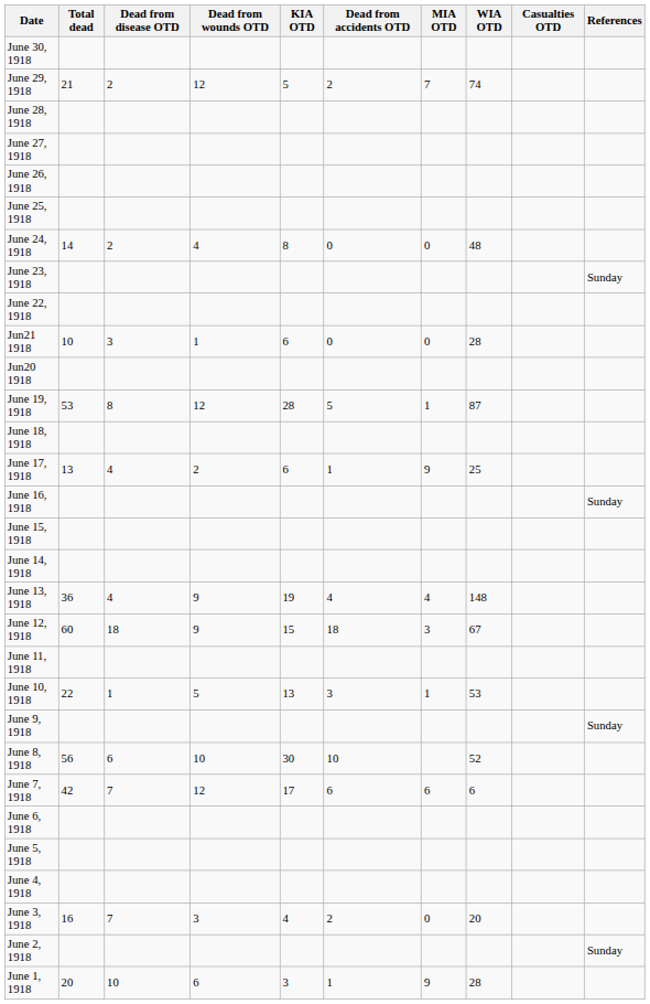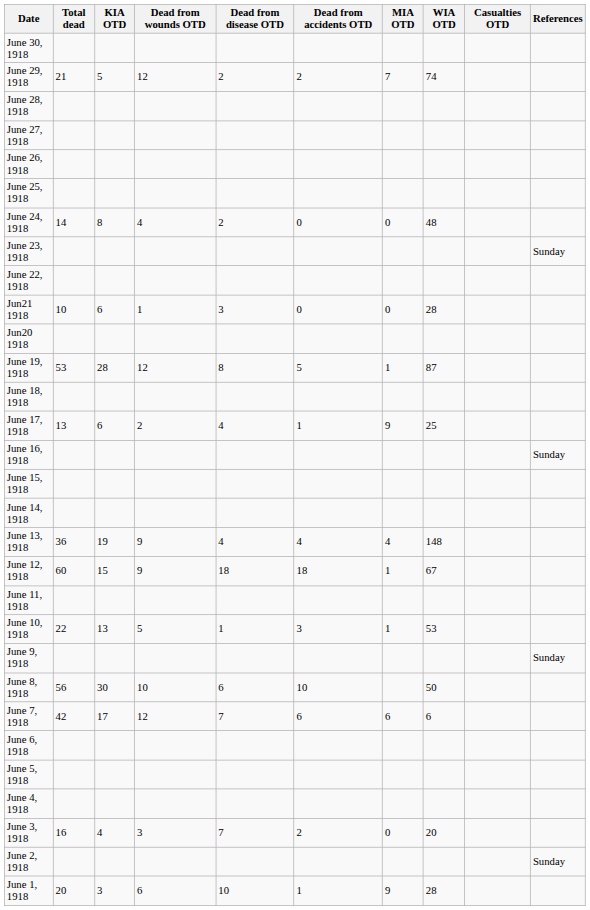 <table role="presentation" class="wikitable mw-collapsible">
 <tr>
 <th>Date</th>
 <th>Total dead</th>
+<th>KIA OTD</th>
+<th>Dead from wounds OTD</th>
 <th>Dead from disease OTD</th>
-<th>Dead from wounds OTD</th>
-<th>KIA OTD</th>
 <th>Dead from accidents OTD</th>
 <th>MIA OTD</th>
 <th>WIA OTD</th>
 <th>Casualties OTD</th>
 <th>References</th>
 </tr>
 <tr>
 <td>June 30, 1918</td>
 <td></td>
 <td></td>
 <td></td>
 <td></td>
 <td></td>
 <td></td>
 <td></td>
 <td></td>
 <td></td>
 </tr>
 <tr>
 <td>June 29, 1918</td>
 <td>21</td>
+<td>5</td>
+<td>12</td>
 <td>2</td>
-<td>12</td>
-<td>5</td>
 <td>2</td>
 <td>7</td>
 <td>74</td>
 <td></td>
 <td></td>
 </tr>
 <tr>
 <td>June 28, 1918</td>
 <td></td>
 <td></td>
 <td></td>
 <td></td>
 <td></td>
 <td></td>
 <td></td>
 <td></td>
 <td></td>
 </tr>
 <tr>
 <td>June 27, 1918</td>
 <td></td>
 <td></td>
 <td></td>
 <td></td>
 <td></td>
 <td></td>
 <td></td>
 <td></td>
 <td></td>
 </tr>
 <tr>
 <td>June 26, 1918</td>
 <td></td>
 <td></td>
 <td></td>
 <td></td>
 <td></td>
 <td></td>
 <td></td>
 <td></td>
 <td></td>
 </tr>
 <tr>
 <td>June 25, 1918</td>
 <td></td>
 <td></td>
 <td></td>
 <td></td>
 <td></td>
 <td></td>
 <td></td>
 <td></td>
 <td></td>
 </tr>
 <tr>
 <td>June 24, 1918</td>
 <td>14</td>
+<td>8</td>
+<td>4</td>
 <td>2</td>
-<td>4</td>
-<td>8</td>
 <td>0</td>
 <td>0</td>
 <td>48</td>
 <td></td>
 <td></td>
 </tr>
 <tr>
 <td>June 23, 1918</td>
 <td></td>
 <td></td>
 <td></td>
 <td></td>
 <td></td>
 <td></td>
 <td></td>
 <td></td>
 <td>Sunday</td>
 </tr>
 <tr>
 <td>June 22, 1918</td>
 <td></td>
 <td></td>
 <td></td>
 <td></td>
 <td></td>
 <td></td>
 <td></td>
 <td></td>
 <td></td>
 </tr>
 <tr>
 <td>Jun21 1918</td>
 <td>10</td>
+<td>6</td>
+<td>1</td>
 <td>3</td>
-<td>1</td>
-<td>6</td>
 <td>0</td>
 <td>0</td>
 <td>28</td>
 <td></td>
 <td></td>
 </tr>
 <tr>
 <td>Jun20 1918</td>
 <td></td>
 <td></td>
 <td></td>
 <td></td>
 <td></td>
 <td></td>
 <td></td>
 <td></td>
 <td></td>
 </tr>
 <tr>
 <td>June 19, 1918</td>
 <td>53</td>
+<td>28</td>
+<td>12</td>
 <td>8</td>
-<td>12</td>
-<td>28</td>
 <td>5</td>
 <td>1</td>
 <td>87</td>
 <td></td>
 <td></td>
 </tr>
 <tr>
 <td>June 18, 1918</td>
 <td></td>
 <td></td>
 <td></td>
 <td></td>
 <td></td>
 <td></td>
 <td></td>
 <td></td>
 <td></td>
 </tr>
 <tr>
 <td>June 17, 1918</td>
 <td>13</td>
+<td>6</td>
+<td>2</td>
 <td>4</td>
-<td>2</td>
-<td>6</td>
 <td>1</td>
 <td>9</td>
 <td>25</td>
 <td></td>
 <td></td>
 </tr>
 <tr>
 <td>June 16, 1918</td>
 <td></td>
 <td></td>
 <td></td>
 <td></td>
 <td></td>
 <td></td>
 <td></td>
 <td></td>
 <td>Sunday</td>
 </tr>
 <tr>
 <td>June 15, 1918</td>
 <td></td>
 <td></td>
 <td></td>
 <td></td>
 <td></td>
 <td></td>
 <td></td>
 <td></td>
 <td></td>
 </tr>
 <tr>
 <td>June 14, 1918</td>
 <td></td>
 <td></td>
 <td></td>
 <td></td>
 <td></td>
 <td></td>
 <td></td>
 <td></td>
 <td></td>
 </tr>
 <tr>
 <td>June 13, 1918</td>
 <td>36</td>
+<td>19</td>
+<td>9</td>
 <td>4</td>
-<td>9</td>
-<td>19</td>
 <td>4</td>
 <td>4</td>
 <td>148</td>
 <td></td>
 <td></td>
 </tr>
 <tr>
 <td>June 12, 1918</td>
 <td>60</td>
+<td>15</td>
+<td>9</td>
 <td>18</td>
-<td>9</td>
-<td>15</td>
 <td>18</td>
-<td>3</td>
+<td>1</td>
 <td>67</td>
 <td></td>
 <td></td>
 </tr>
 <tr>
 <td>June 11, 1918</td>
 <td></td>
 <td></td>
 <td></td>
 <td></td>
 <td></td>
 <td></td>
 <td></td>
 <td></td>
 <td></td>
 </tr>
 <tr>
 <td>June 10, 1918</td>
 <td>22</td>
+<td>13</td>
+<td>5</td>
 <td>1</td>
-<td>5</td>
-<td>13</td>
 <td>3</td>
 <td>1</td>
 <td>53</td>
 <td></td>
 <td></td>
 </tr>
 <tr>
 <td>June 9, 1918</td>
 <td></td>
 <td></td>
 <td></td>
 <td></td>
 <td></td>
 <td></td>
 <td></td>
 <td></td>
 <td>Sunday</td>
 </tr>
 <tr>
 <td>June 8, 1918</td>
 <td>56</td>
+<td>30</td>
+<td>10</td>
 <td>6</td>
 <td>10</td>
-<td>30</td>
-<td>10</td>
 <td></td>
-<td>52</td>
+<td>50</td>
 <td></td>
 <td></td>
 </tr>
 <tr>
 <td>June 7, 1918</td>
 <td>42</td>
+<td>17</td>
+<td>12</td>
 <td>7</td>
-<td>12</td>
-<td>17</td>
 <td>6</td>
 <td>6</td>
 <td>6</td>
 <td></td>
 <td></td>
 </tr>
 <tr>
 <td>June 6, 1918</td>
 <td></td>
 <td></td>
 <td></td>
 <td></td>
 <td></td>
 <td></td>
 <td></td>
 <td></td>
 <td></td>
 </tr>
 <tr>
 <td>June 5, 1918</td>
 <td></td>
 <td></td>
 <td></td>
 <td></td>
 <td></td>
 <td></td>
 <td></td>
 <td></td>
 <td></td>
 </tr>
 <tr>
 <td>June 4, 1918</td>
 <td></td>
 <td></td>
 <td></td>
 <td></td>
 <td></td>
 <td></td>
 <td></td>
 <td></td>
 <td></td>
 </tr>
 <tr>
 <td>June 3, 1918</td>
 <td>16</td>
+<td>4</td>
+<td>3</td>
 <td>7</td>
-<td>3</td>
-<td>4</td>
 <td>2</td>
 <td>0</td>
 <td>20</td>
 <td></td>
 <td></td>
 </tr>
 <tr>
 <td>June 2, 1918</td>
 <td></td>
 <td></td>
 <td></td>
 <td></td>
 <td></td>
 <td></td>
 <td></td>
 <td></td>
 <td>Sunday</td>
 </tr>
 <tr>
 <td>June 1, 1918</td>
 <td>20</td>
+<td>3</td>
+<td>6</td>
 <td>10</td>
-<td>6</td>
-<td>3</td>
 <td>1</td>
 <td>9</td>
 <td>28</td>
 <td></td>
 <td></td>
 </tr>
 </table>
